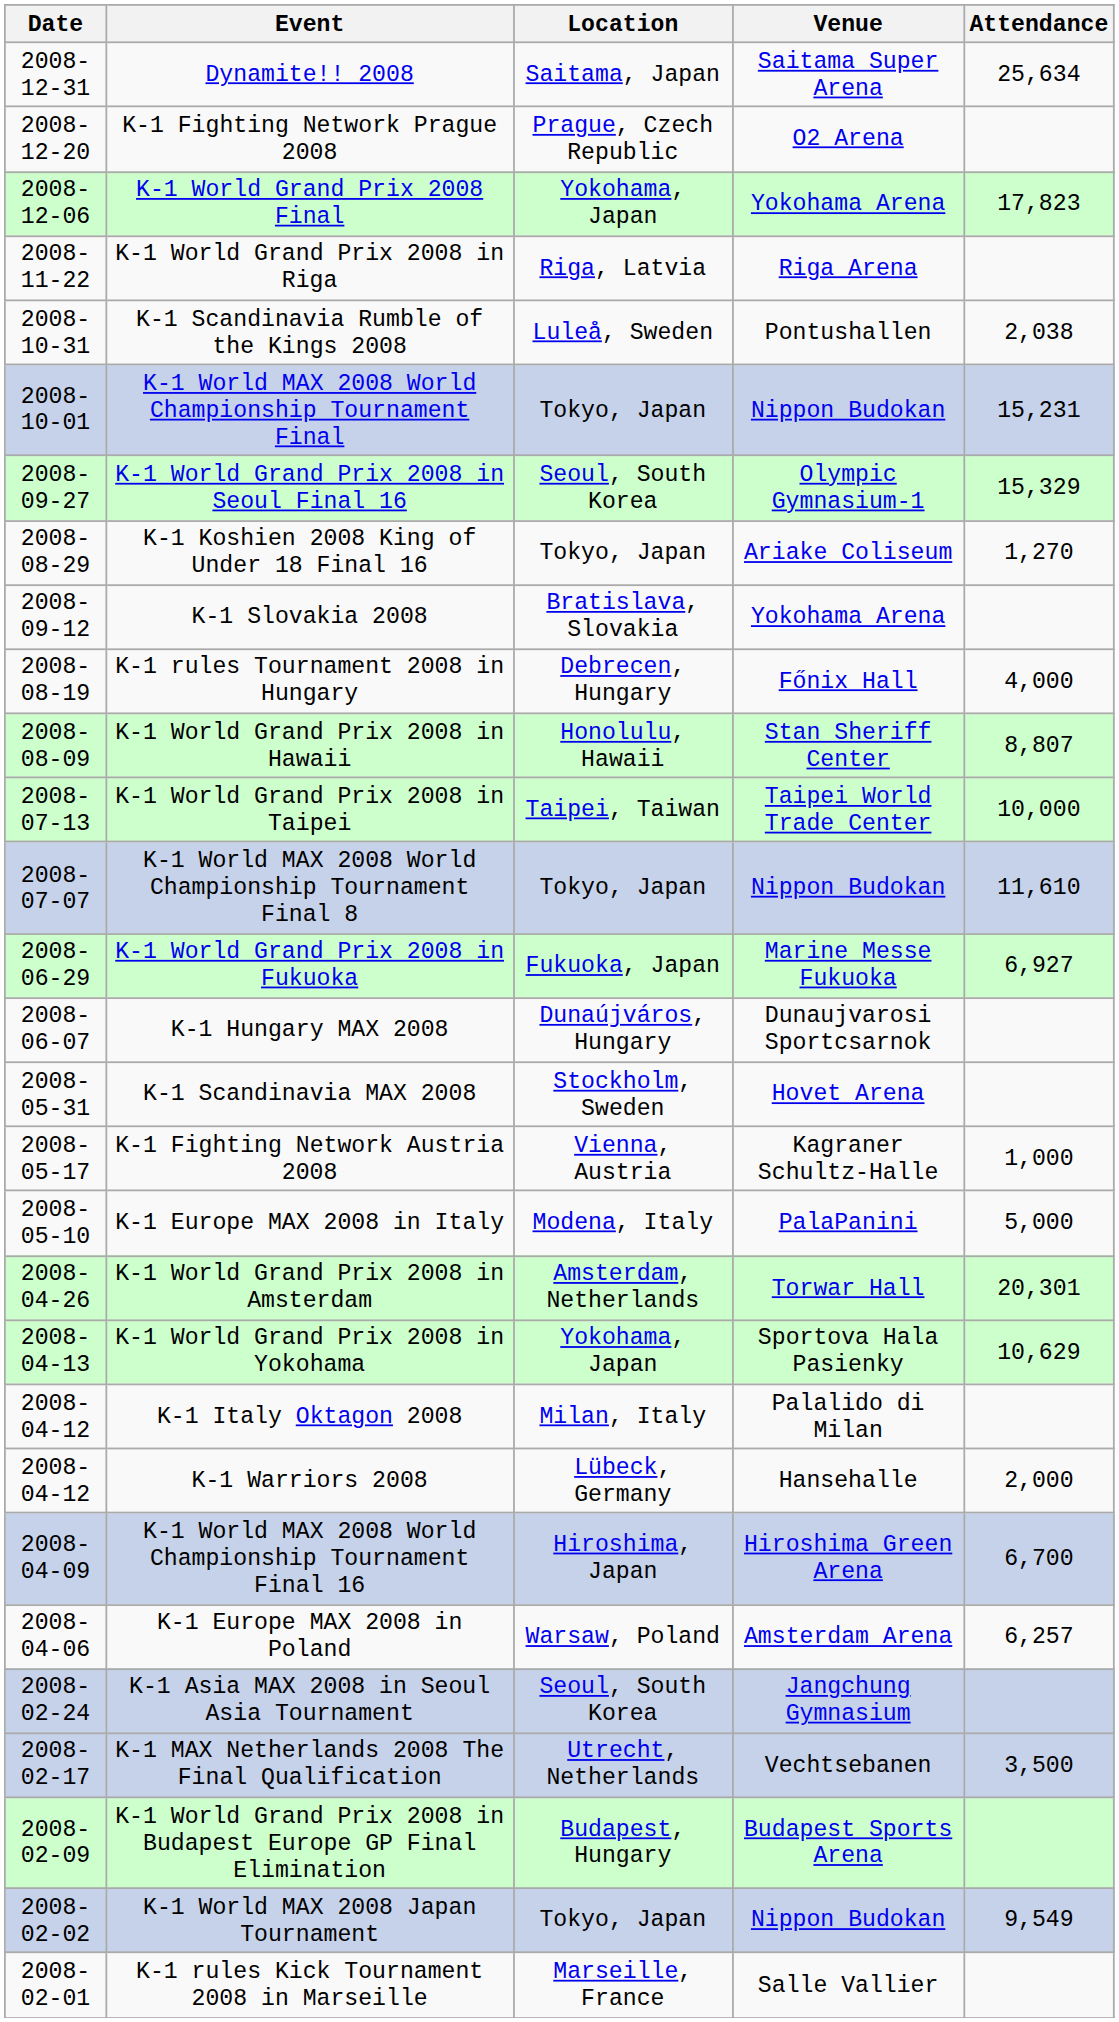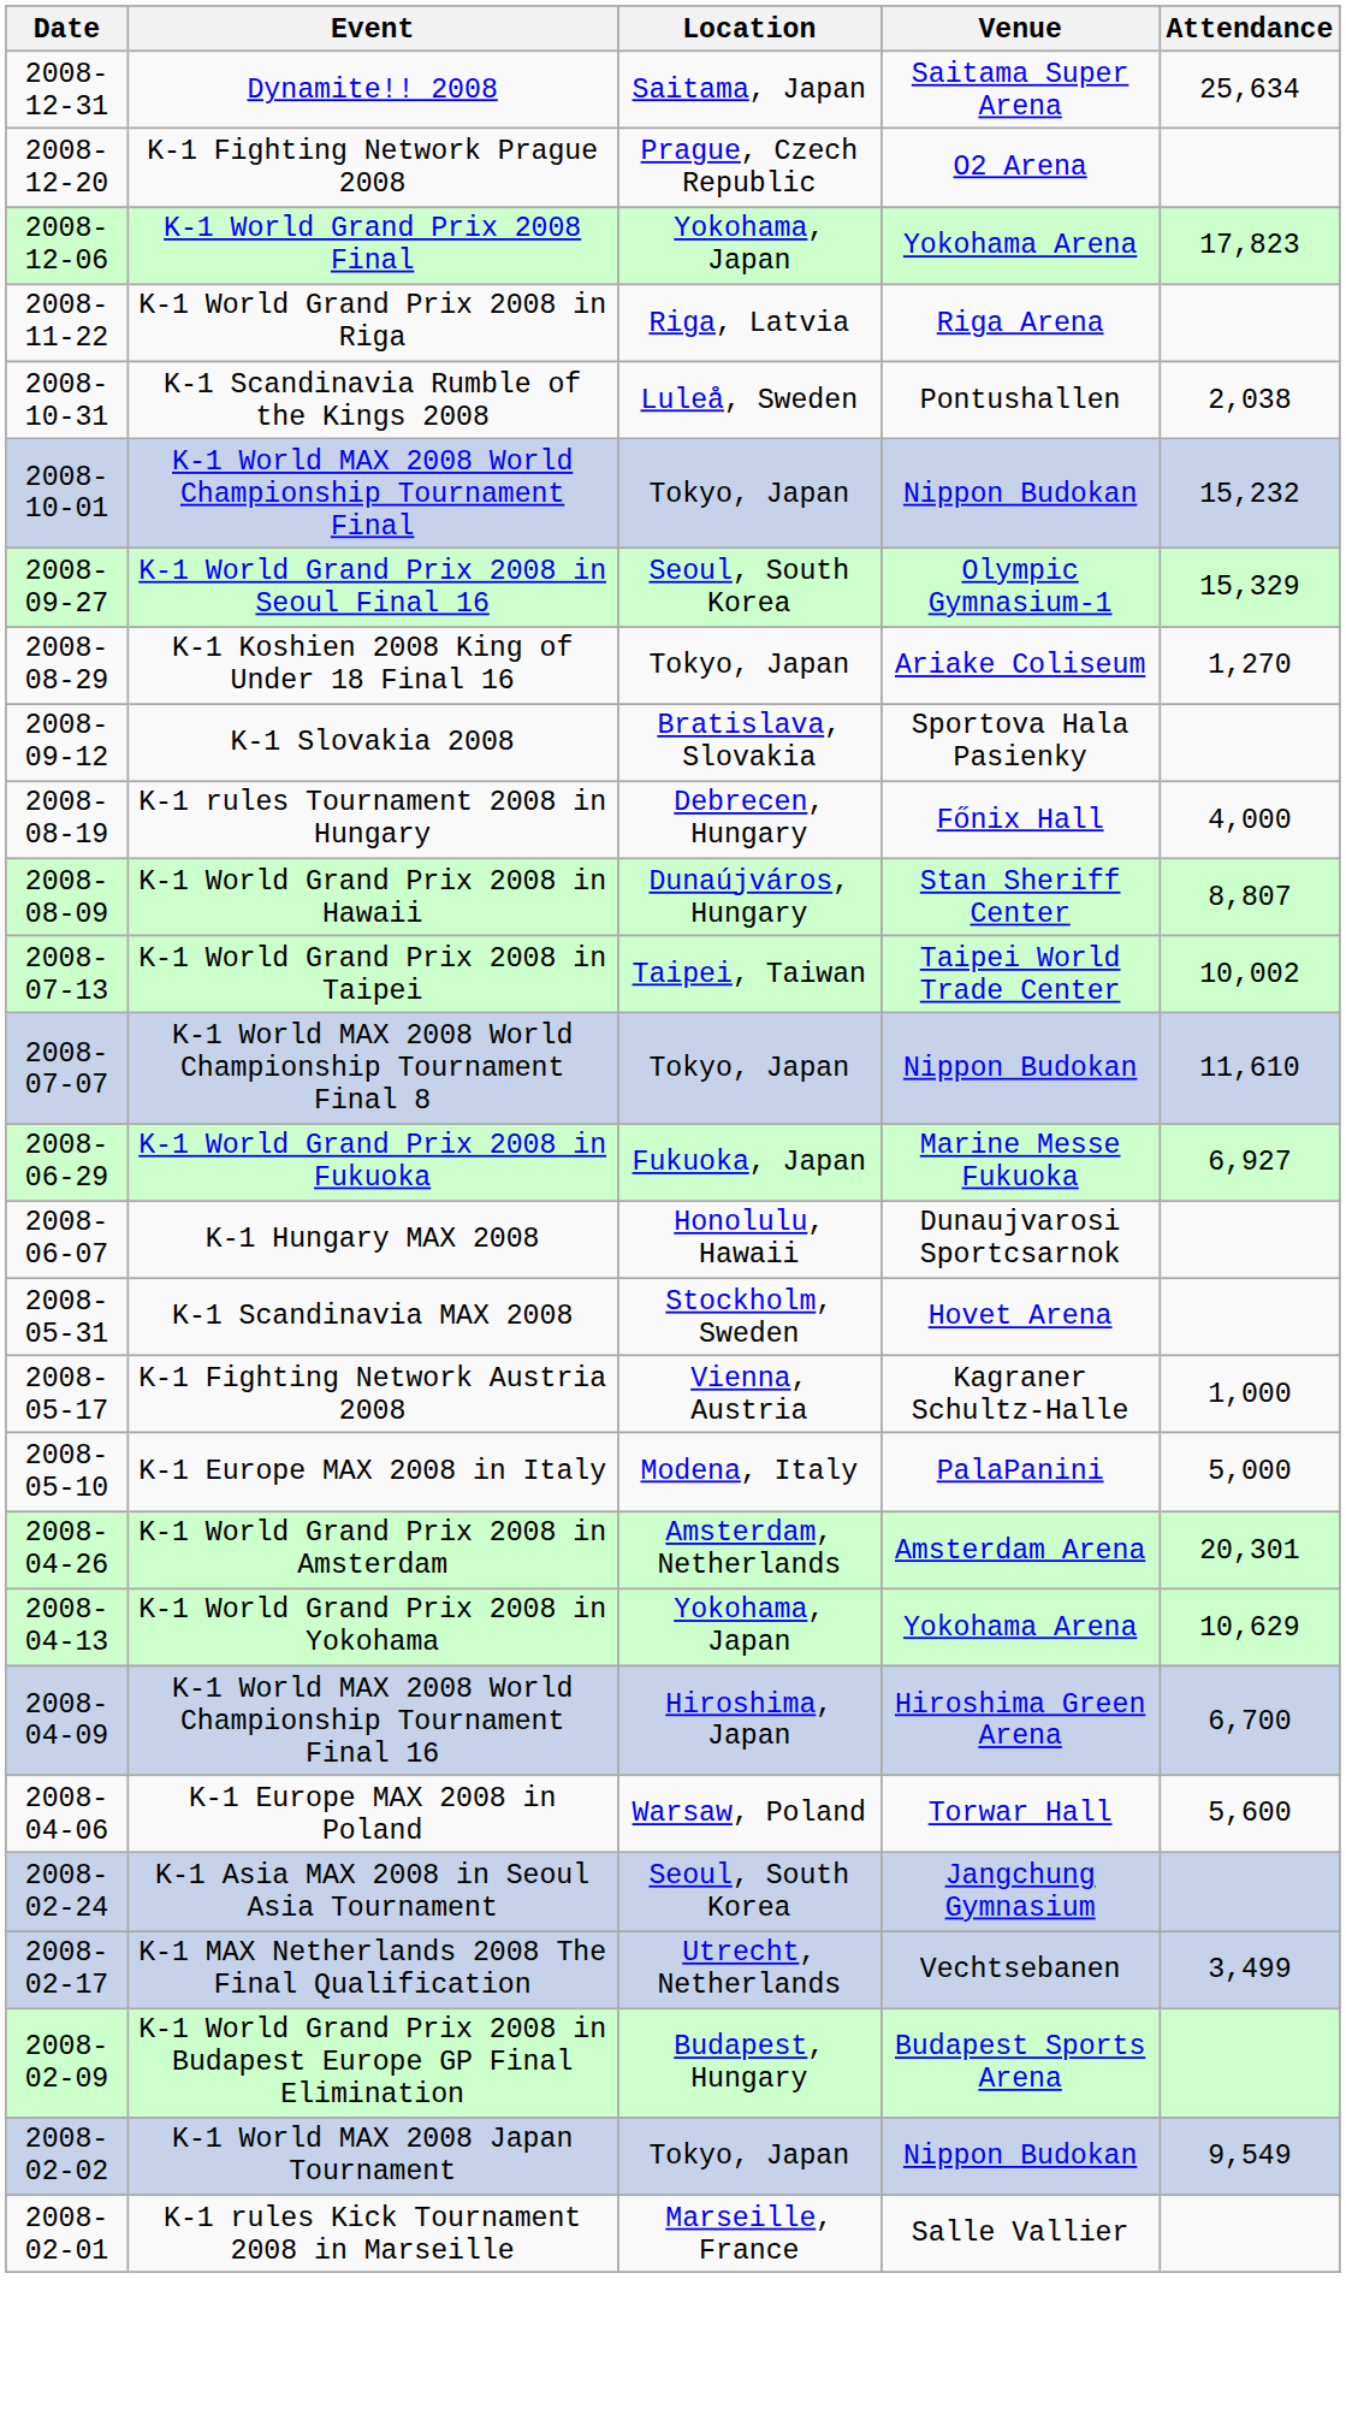 <table class="wikitable" style="width:100%; text-align:center">
 <tr>
 <th>Date</th>
 <th>Event</th>
 <th>Location</th>
 <th>Venue</th>
 <th>Attendance</th>
 </tr>
 <tr>
 <td>2008-12-31</td>
 <td><a href='#'>Dynamite!! 2008</a></td>
 <td> <a href='#'>Saitama</a>, Japan</td>
 <td><a href='#'>Saitama Super Arena</a></td>
 <td>25,634</td>
 </tr>
 <tr>
 <td>2008-12-20</td>
 <td>K-1 Fighting Network Prague 2008</td>
 <td> <a href='#'>Prague</a>, Czech Republic</td>
 <td><a href='#'>O2 Arena</a></td>
 <td></td>
 </tr>
 <tr style="background:#CCFFCC">
 <td>2008-12-06</td>
 <td><a href='#'>K-1 World Grand Prix 2008 Final</a></td>
 <td> <a href='#'>Yokohama</a>, Japan</td>
 <td><a href='#'>Yokohama Arena</a></td>
 <td>17,823</td>
 </tr>
 <tr>
 <td>2008-11-22</td>
 <td>K-1 World Grand Prix 2008 in Riga</td>
 <td> <a href='#'>Riga</a>, Latvia</td>
 <td><a href='#'>Riga Arena</a></td>
 <td></td>
 </tr>
 <tr>
 <td>2008-10-31</td>
 <td>K-1 Scandinavia Rumble of the Kings 2008</td>
 <td> <a href='#'>Luleå</a>, Sweden</td>
 <td>Pontushallen</td>
 <td>2,038</td>
 </tr>
 <tr style="background:#C5D2EA">
 <td>2008-10-01</td>
 <td><a href='#'>K-1 World MAX 2008 World Championship Tournament Final</a></td>
 <td> Tokyo, Japan</td>
 <td><a href='#'>Nippon Budokan</a></td>
-<td>15,231</td>
+<td>15,232</td>
 </tr>
 <tr style="background:#CCFFCC">
 <td>2008-09-27</td>
 <td><a href='#'>K-1 World Grand Prix 2008 in Seoul Final 16</a></td>
 <td> <a href='#'>Seoul</a>, South Korea</td>
 <td><a href='#'>Olympic Gymnasium-1</a></td>
 <td>15,329</td>
 </tr>
 <tr>
 <td>2008-08-29</td>
 <td>K-1 Koshien 2008 King of Under 18 Final 16</td>
 <td> Tokyo, Japan</td>
 <td><a href='#'>Ariake Coliseum</a></td>
 <td>1,270</td>
 </tr>
 <tr>
 <td>2008-09-12</td>
 <td>K-1 Slovakia 2008</td>
 <td> <a href='#'>Bratislava</a>, Slovakia</td>
-<td><a href='#'>Yokohama Arena</a></td>
+<td>Sportova Hala Pasienky</td>
 <td></td>
 </tr>
 <tr>
 <td>2008-08-19</td>
 <td>K-1 rules Tournament 2008 in Hungary</td>
 <td> <a href='#'>Debrecen</a>, Hungary</td>
 <td><a href='#'>Főnix Hall</a></td>
 <td>4,000</td>
 </tr>
 <tr style="background:#CCFFCC">
 <td>2008-08-09</td>
 <td>K-1 World Grand Prix 2008 in Hawaii</td>
-<td> <a href='#'>Honolulu</a>, Hawaii</td>
+<td> <a href='#'>Dunaújváros</a>, Hungary</td>
 <td><a href='#'>Stan Sheriff Center</a></td>
 <td>8,807</td>
 </tr>
 <tr style="background:#CCFFCC">
 <td>2008-07-13</td>
 <td>K-1 World Grand Prix 2008 in Taipei</td>
 <td> <a href='#'>Taipei</a>, Taiwan</td>
 <td><a href='#'>Taipei World Trade Center</a></td>
-<td>10,000</td>
+<td>10,002</td>
 </tr>
 <tr style="background:#C5D2EA">
 <td>2008-07-07</td>
 <td>K-1 World MAX 2008 World Championship Tournament Final 8</td>
 <td> Tokyo, Japan</td>
 <td><a href='#'>Nippon Budokan</a></td>
 <td>11,610</td>
 </tr>
 <tr style="background:#CCFFCC">
 <td>2008-06-29</td>
 <td><a href='#'>K-1 World Grand Prix 2008 in Fukuoka</a></td>
 <td> <a href='#'>Fukuoka</a>, Japan</td>
 <td><a href='#'>Marine Messe Fukuoka</a></td>
 <td>6,927</td>
 </tr>
 <tr>
 <td>2008-06-07</td>
 <td>K-1 Hungary MAX 2008</td>
-<td> <a href='#'>Dunaújváros</a>, Hungary</td>
+<td> <a href='#'>Honolulu</a>, Hawaii</td>
 <td>Dunaujvarosi Sportcsarnok</td>
 <td></td>
 </tr>
 <tr>
 <td>2008-05-31</td>
 <td>K-1 Scandinavia MAX 2008</td>
 <td> <a href='#'>Stockholm</a>, Sweden</td>
 <td><a href='#'>Hovet Arena</a></td>
 <td></td>
 </tr>
 <tr>
 <td>2008-05-17</td>
 <td>K-1 Fighting Network Austria 2008</td>
 <td> <a href='#'>Vienna</a>, Austria</td>
 <td>Kagraner Schultz-Halle</td>
 <td>1,000</td>
 </tr>
 <tr>
 <td>2008-05-10</td>
 <td>K-1 Europe MAX 2008 in Italy</td>
 <td> <a href='#'>Modena</a>, Italy</td>
 <td><a href='#'>PalaPanini</a></td>
 <td>5,000</td>
 </tr>
 <tr style="background:#CCFFCC">
 <td>2008-04-26</td>
 <td>K-1 World Grand Prix 2008 in Amsterdam</td>
 <td> <a href='#'>Amsterdam</a>, Netherlands</td>
-<td><a href='#'>Torwar Hall</a></td>
+<td><a href='#'>Amsterdam Arena</a></td>
 <td>20,301</td>
 </tr>
 <tr style="background:#CCFFCC">
 <td>2008-04-13</td>
 <td>K-1 World Grand Prix 2008 in Yokohama</td>
 <td> <a href='#'>Yokohama</a>, Japan</td>
-<td>Sportova Hala Pasienky</td>
+<td><a href='#'>Yokohama Arena</a></td>
 <td>10,629</td>
-</tr>
-<tr>
-<td>2008-04-12</td>
-<td>K-1 Italy <a href='#'>Oktagon</a> 2008</td>
-<td> <a href='#'>Milan</a>, Italy</td>
-<td>Palalido di Milan</td>
-<td></td>
-</tr>
-<tr>
-<td>2008-04-12</td>
-<td>K-1 Warriors 2008</td>
-<td> <a href='#'>Lübeck</a>, Germany</td>
-<td>Hansehalle</td>
-<td>2,000</td>
 </tr>
 <tr style="background:#C5D2EA">
 <td>2008-04-09</td>
 <td>K-1 World MAX 2008 World Championship Tournament Final 16</td>
 <td> <a href='#'>Hiroshima</a>, Japan</td>
 <td><a href='#'>Hiroshima Green Arena</a></td>
 <td>6,700</td>
 </tr>
 <tr>
 <td>2008-04-06</td>
 <td>K-1 Europe MAX 2008 in Poland</td>
 <td> <a href='#'>Warsaw</a>, Poland</td>
-<td><a href='#'>Amsterdam Arena</a></td>
-<td>6,257</td>
+<td><a href='#'>Torwar Hall</a></td>
+<td>5,600</td>
 </tr>
 <tr style="background:#C5D2EA">
 <td>2008-02-24</td>
 <td>K-1 Asia MAX 2008 in Seoul Asia Tournament</td>
 <td> <a href='#'>Seoul</a>, South Korea</td>
 <td><a href='#'>Jangchung Gymnasium</a></td>
 <td></td>
 </tr>
 <tr style="background:#C5D2EA">
 <td>2008-02-17</td>
 <td>K-1 MAX Netherlands 2008 The Final Qualification</td>
 <td> <a href='#'>Utrecht</a>, Netherlands</td>
 <td>Vechtsebanen</td>
-<td>3,500</td>
+<td>3,499</td>
 </tr>
 <tr style="background:#CCFFCC">
 <td>2008-02-09</td>
 <td>K-1 World Grand Prix 2008 in Budapest Europe GP Final Elimination</td>
 <td> <a href='#'>Budapest</a>, Hungary</td>
 <td><a href='#'>Budapest Sports Arena</a></td>
 <td></td>
 </tr>
 <tr style="background:#C5D2EA">
 <td>2008-02-02</td>
 <td>K-1 World MAX 2008 Japan Tournament</td>
 <td> Tokyo, Japan</td>
 <td><a href='#'>Nippon Budokan</a></td>
 <td>9,549</td>
 </tr>
 <tr>
 <td>2008-02-01</td>
 <td>K-1 rules Kick Tournament 2008 in Marseille</td>
 <td> <a href='#'>Marseille</a>, France</td>
 <td>Salle Vallier</td>
 <td></td>
 </tr>
 </table>
